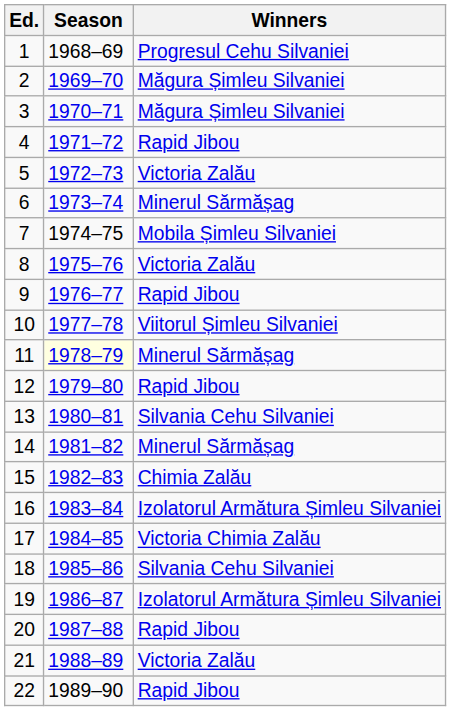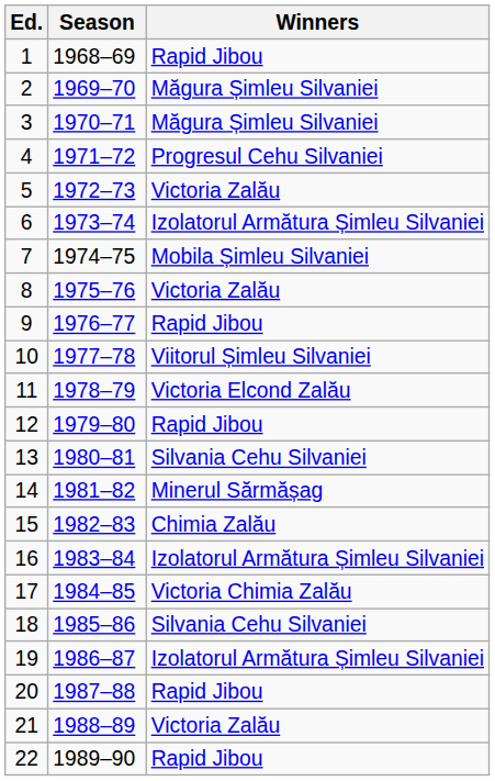 <table class="wikitable" style="font-size:90%">
 <tr>
 <th><abbr>Ed.</abbr></th>
 <th width="60">Season</th>
 <th width="auto">Winners</th>
 </tr>
 <tr>
 <td align=center>1</td>
 <td>1968–69</td>
-<td><a href='#'>Progresul Cehu Silvaniei</a></td>
+<td><a href='#'>Rapid Jibou</a></td>
 </tr>
 <tr>
 <td align=center>2</td>
 <td><a href='#'>1969–70</a></td>
 <td><a href='#'>Măgura Șimleu Silvaniei</a></td>
 </tr>
 <tr>
 <td align=center>3</td>
 <td><a href='#'>1970–71</a></td>
 <td><a href='#'>Măgura Șimleu Silvaniei</a></td>
 </tr>
 <tr>
 <td align=center>4</td>
 <td><a href='#'>1971–72</a></td>
-<td><a href='#'>Rapid Jibou</a></td>
+<td><a href='#'>Progresul Cehu Silvaniei</a></td>
 </tr>
 <tr>
 <td align=center>5</td>
 <td><a href='#'>1972–73</a></td>
 <td><a href='#'>Victoria Zalău</a></td>
 </tr>
 <tr>
 <td align=center>6</td>
 <td><a href='#'>1973–74</a></td>
-<td><a href='#'>Minerul Sărmășag</a></td>
+<td><a href='#'>Izolatorul Armătura Șimleu Silvaniei</a></td>
 </tr>
 <tr>
 <td align=center>7</td>
 <td>1974–75</td>
 <td><a href='#'>Mobila Șimleu Silvaniei</a></td>
 </tr>
 <tr>
 <td align=center>8</td>
 <td><a href='#'>1975–76</a></td>
 <td><a href='#'>Victoria Zalău</a></td>
 </tr>
 <tr>
 <td align=center>9</td>
 <td><a href='#'>1976–77</a></td>
 <td><a href='#'>Rapid Jibou</a></td>
 </tr>
 <tr>
 <td align=center>10</td>
 <td><a href='#'>1977–78</a></td>
 <td><a href='#'>Viitorul Șimleu Silvaniei</a></td>
 </tr>
 <tr>
 <td align=center>11</td>
-<td style="background: lightyellow;"><a href='#'>1978–79</a></td>
-<td><a href='#'>Minerul Sărmășag</a></td>
+<td><a href='#'>1978–79</a></td>
+<td><a href='#'>Victoria Elcond Zalău</a></td>
 </tr>
 <tr>
 <td align=center>12</td>
 <td><a href='#'>1979–80</a></td>
 <td><a href='#'>Rapid Jibou</a></td>
 </tr>
 <tr>
 <td align=center>13</td>
 <td><a href='#'>1980–81</a></td>
 <td><a href='#'>Silvania Cehu Silvaniei</a></td>
 </tr>
 <tr>
 <td align=center>14</td>
 <td><a href='#'>1981–82</a></td>
 <td><a href='#'>Minerul Sărmășag</a></td>
 </tr>
 <tr>
 <td align=center>15</td>
 <td><a href='#'>1982–83</a></td>
 <td><a href='#'>Chimia Zalău</a></td>
 </tr>
 <tr>
 <td align=center>16</td>
 <td><a href='#'>1983–84</a></td>
 <td><a href='#'>Izolatorul Armătura Șimleu Silvaniei</a></td>
 </tr>
 <tr>
 <td align=center>17</td>
 <td><a href='#'>1984–85</a></td>
 <td><a href='#'>Victoria Chimia Zalău</a></td>
 </tr>
 <tr>
 <td align=center>18</td>
 <td><a href='#'>1985–86</a></td>
 <td><a href='#'>Silvania Cehu Silvaniei</a></td>
 </tr>
 <tr>
 <td align=center>19</td>
 <td><a href='#'>1986–87</a></td>
 <td><a href='#'>Izolatorul Armătura Șimleu Silvaniei</a></td>
 </tr>
 <tr>
 <td align=center>20</td>
 <td><a href='#'>1987–88</a></td>
 <td><a href='#'>Rapid Jibou</a></td>
 </tr>
 <tr>
 <td align=center>21</td>
 <td><a href='#'>1988–89</a></td>
 <td><a href='#'>Victoria Zalău</a></td>
 </tr>
 <tr>
 <td align=center>22</td>
 <td>1989–90</td>
 <td><a href='#'>Rapid Jibou</a></td>
 </tr>
 </table>
